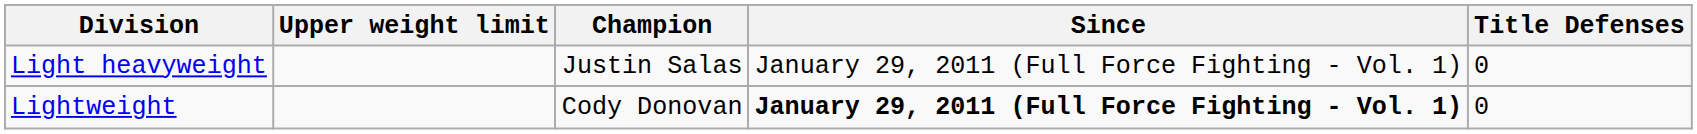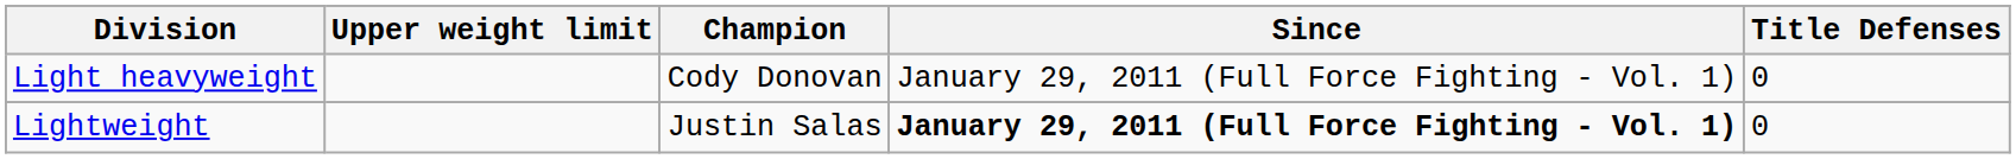 <table class="wikitable">
 <tr>
 <th>Division</th>
 <th>Upper weight limit</th>
 <th>Champion</th>
 <th>Since</th>
 <th>Title Defenses</th>
 </tr>
 <tr>
 <td><a href='#'>Light heavyweight</a></td>
 <td></td>
-<td>Justin Salas</td>
+<td>Cody Donovan</td>
 <td>January 29, 2011 (Full Force Fighting - Vol. 1)</td>
 <td>0</td>
 </tr>
 <tr>
 <td><a href='#'>Lightweight</a></td>
 <td></td>
-<td>Cody Donovan</td>
+<td>Justin Salas</td>
 <td><strong>January 29, 2011 (Full Force Fighting - Vol. 1)</strong></td>
 <td>0</td>
 </tr>
 </table>
